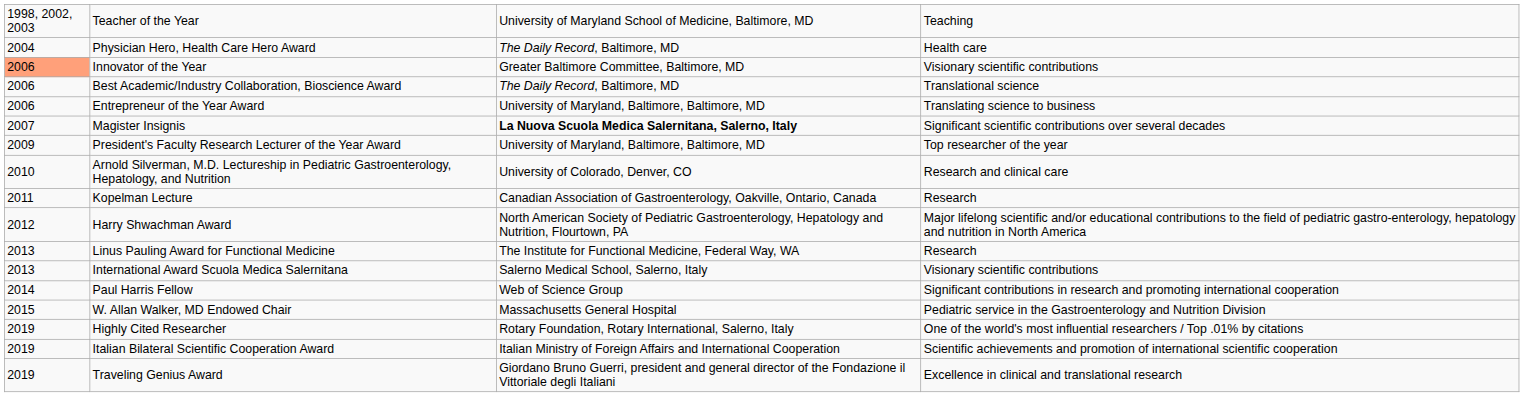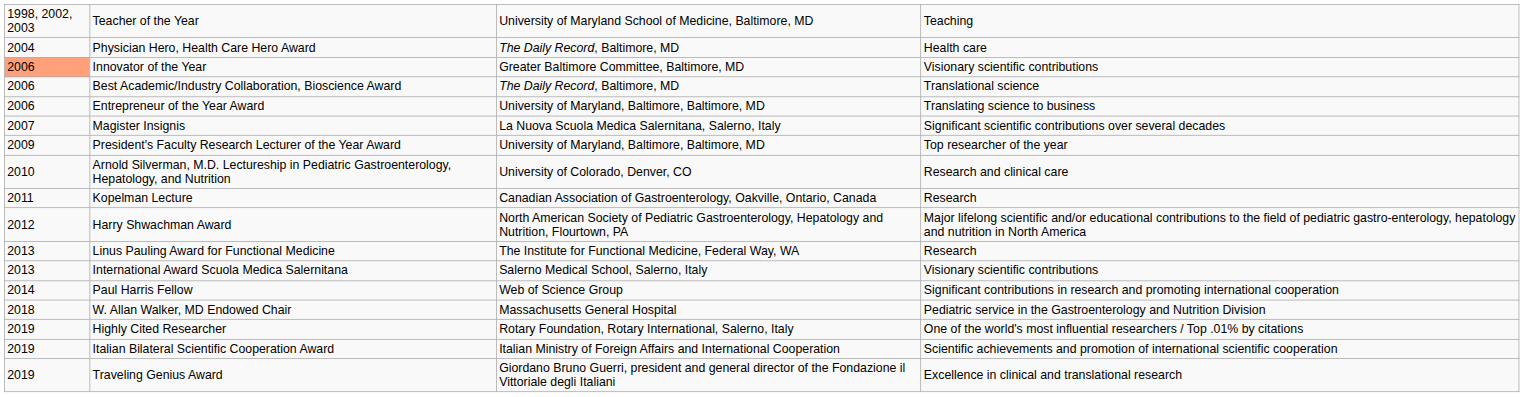 <table class="wikitable sortable">
 <tr>
 <td>1998, 2002, 2003</td>
 <td>Teacher of the Year</td>
 <td>University of Maryland School of Medicine, Baltimore, MD</td>
 <td>Teaching</td>
 </tr>
 <tr>
 <td>2004</td>
 <td>Physician Hero, Health Care Hero Award</td>
 <td><em>The Daily Record</em>, Baltimore, MD</td>
 <td>Health care</td>
 </tr>
 <tr>
 <td style="background: lightsalmon;">2006</td>
 <td>Innovator of the Year</td>
 <td>Greater Baltimore Committee, Baltimore, MD</td>
 <td>Visionary scientific contributions</td>
 </tr>
 <tr>
 <td>2006</td>
 <td>Best Academic/Industry Collaboration, Bioscience Award</td>
 <td><em>The Daily Record</em>, Baltimore, MD</td>
 <td>Translational science</td>
 </tr>
 <tr>
 <td>2006</td>
 <td>Entrepreneur of the Year Award</td>
 <td>University of Maryland, Baltimore, Baltimore, MD</td>
 <td>Translating science to business</td>
 </tr>
 <tr>
 <td>2007</td>
 <td>Magister Insignis</td>
-<td><strong>La Nuova Scuola Medica Salernitana, Salerno, Italy</strong></td>
+<td>La Nuova Scuola Medica Salernitana, Salerno, Italy</td>
 <td>Significant scientific contributions over several decades</td>
 </tr>
 <tr>
 <td>2009</td>
 <td>President's Faculty Research Lecturer of the Year Award</td>
 <td>University of Maryland, Baltimore, Baltimore, MD</td>
 <td>Top researcher of the year</td>
 </tr>
 <tr>
 <td>2010</td>
 <td>Arnold Silverman, M.D. Lectureship in Pediatric Gastroenterology, Hepatology, and Nutrition</td>
 <td>University of Colorado, Denver, CO</td>
 <td>Research and clinical care</td>
 </tr>
 <tr>
 <td>2011</td>
 <td>Kopelman Lecture</td>
 <td>Canadian Association of Gastroenterology, Oakville, Ontario, Canada</td>
 <td>Research</td>
 </tr>
 <tr>
 <td>2012</td>
 <td>Harry Shwachman Award</td>
 <td>North American Society of Pediatric Gastroenterology, Hepatology and Nutrition, Flourtown, PA</td>
 <td>Major lifelong scientific and/or educational contributions to the field of pediatric gastro-enterology, hepatology and nutrition in North America</td>
 </tr>
 <tr>
 <td>2013</td>
 <td>Linus Pauling Award for Functional Medicine</td>
 <td>The Institute for Functional Medicine, Federal Way, WA</td>
 <td>Research</td>
 </tr>
 <tr>
 <td>2013</td>
 <td>International Award Scuola Medica Salernitana</td>
 <td>Salerno Medical School, Salerno, Italy</td>
 <td>Visionary scientific contributions</td>
 </tr>
 <tr>
 <td>2014</td>
 <td>Paul Harris Fellow</td>
 <td>Web of Science Group</td>
 <td>Significant contributions in research and promoting international cooperation</td>
 </tr>
 <tr>
-<td>2015</td>
+<td>2018</td>
 <td>W. Allan Walker, MD Endowed Chair</td>
 <td>Massachusetts General Hospital</td>
 <td>Pediatric service in the Gastroenterology and Nutrition Division</td>
 </tr>
 <tr>
 <td>2019</td>
 <td>Highly Cited Researcher</td>
 <td>Rotary Foundation, Rotary International, Salerno, Italy</td>
 <td>One of the world's most influential researchers / Top .01% by citations</td>
 </tr>
 <tr>
 <td>2019</td>
 <td>Italian Bilateral Scientific Cooperation Award</td>
 <td>Italian Ministry of Foreign Affairs and International Cooperation</td>
 <td>Scientific achievements and promotion of international scientific cooperation</td>
 </tr>
 <tr>
 <td>2019</td>
 <td>Traveling Genius Award</td>
 <td>Giordano Bruno Guerri, president and general director of the Fondazione il Vittoriale degli Italiani</td>
 <td>Excellence in clinical and translational research</td>
 </tr>
 </table>
